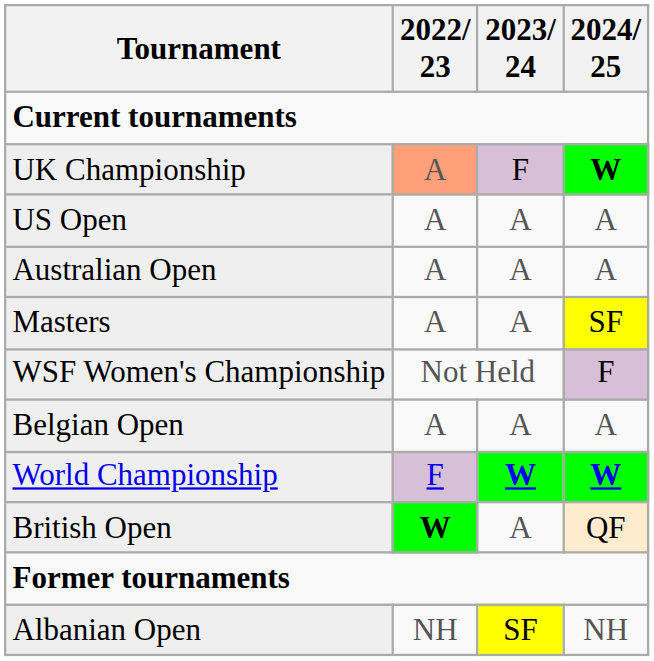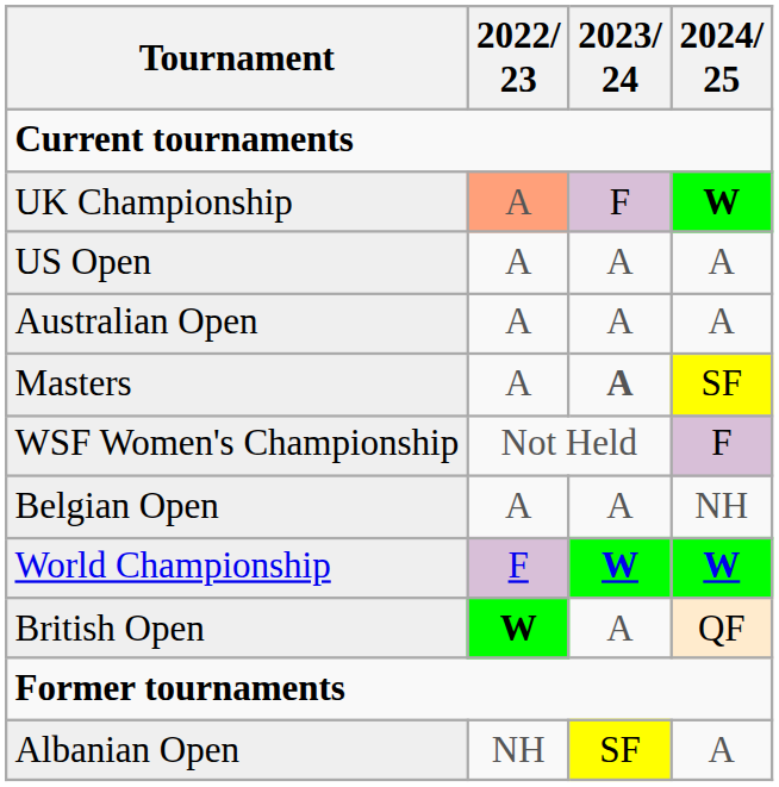 <table class="wikitable" style="font-size:85%;">
 <tr>
 <th>Tournament</th>
 <th>2022/<br>23</th>
 <th>2023/<br>24</th>
 <th>2024/<br>25</th>
 </tr>
 <tr>
 <td colspan="10"><strong>Current tournaments</strong></td>
 </tr>
 <tr>
 <td style="background:#EFEFEF;">UK Championship</td>
 <td align="center" style="background: lightsalmon; color:#555555;">A</td>
 <td align="center" style="background:thistle;">F</td>
 <td align="center" style="background:#00ff00;"><strong>W</strong></td>
 </tr>
 <tr>
 <td style="background:#EFEFEF;">US Open</td>
 <td align="center" style="color:#555555;">A</td>
 <td align="center" style="color:#555555;">A</td>
 <td align="center" style="color:#555555;">A</td>
 </tr>
 <tr>
 <td style="background:#EFEFEF;">Australian Open</td>
 <td align="center" style="color:#555555;">A</td>
 <td align="center" style="color:#555555;">A</td>
 <td align="center" style="color:#555555;">A</td>
 </tr>
 <tr>
 <td style="background:#EFEFEF;">Masters</td>
 <td align="center" style="color:#555555;">A</td>
-<td align="center" style="color:#555555;">A</td>
+<td align="center" style="color:#555555;"><strong>A</strong></td>
 <td align="center" style="background:yellow;">SF</td>
 </tr>
 <tr>
 <td style="background:#EFEFEF;">WSF Women's Championship</td>
 <td align="center" colspan="2" style="color:#555555;">Not Held</td>
 <td align="center" style="background:thistle;">F</td>
 </tr>
 <tr>
 <td style="background:#EFEFEF;">Belgian Open</td>
 <td align="center" style="color:#555555;">A</td>
 <td align="center" style="color:#555555;">A</td>
-<td align="center" style="color:#555555;">A</td>
+<td align="center" style="color:#555555;">NH</td>
 </tr>
 <tr>
 <td style="background:#EFEFEF;"><a href='#'>World Championship</a></td>
 <td align="center" style="background:thistle;"><a href='#'>F</a></td>
 <td align="center" style="background:#00ff00;"><strong><a href='#'>W</a></strong></td>
 <td align="center" style="background:#00ff00;"><strong><a href='#'>W</a></strong></td>
 </tr>
 <tr>
 <td style="background:#EFEFEF;">British Open</td>
 <td align="center" style="background:#00ff00;"><strong>W</strong></td>
 <td align="center" style="color:#555555;">A</td>
 <td align="center" style="background:#ffebcd;">QF</td>
 </tr>
 <tr>
 <td colspan="10"><strong>Former tournaments</strong></td>
 </tr>
 <tr>
 <td style="background:#EFEFEF;">Albanian Open</td>
 <td align="center" style="color:#555555;">NH</td>
 <td align="center" style="background:yellow;">SF</td>
-<td align="center" style="color:#555555;">NH</td>
+<td align="center" style="color:#555555;">A</td>
 </tr>
 </table>
